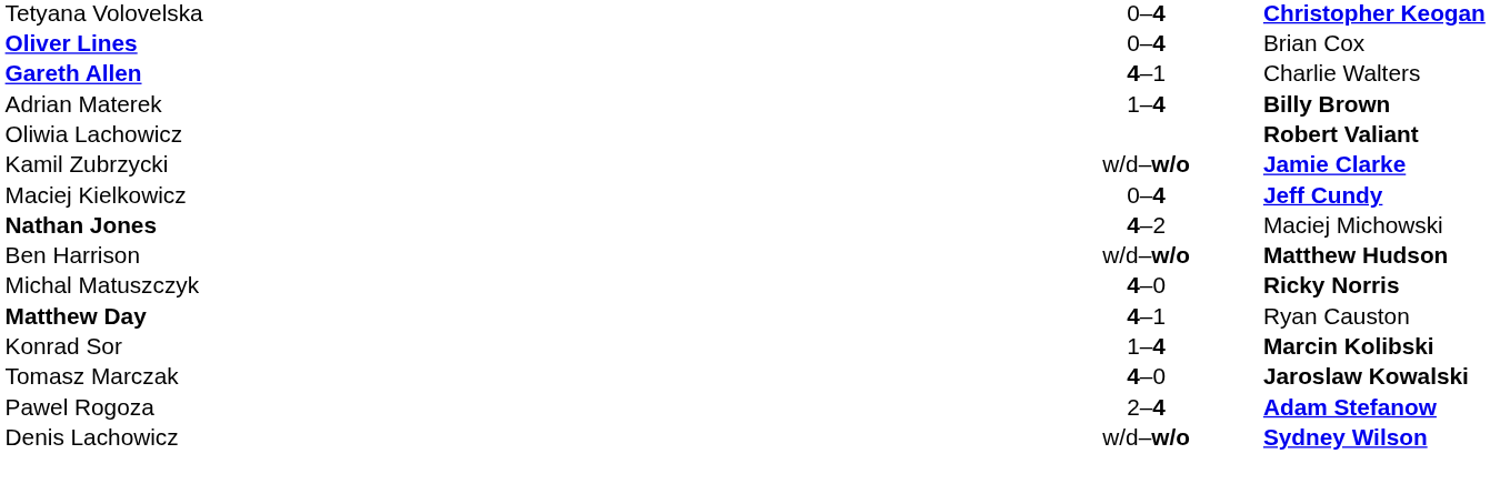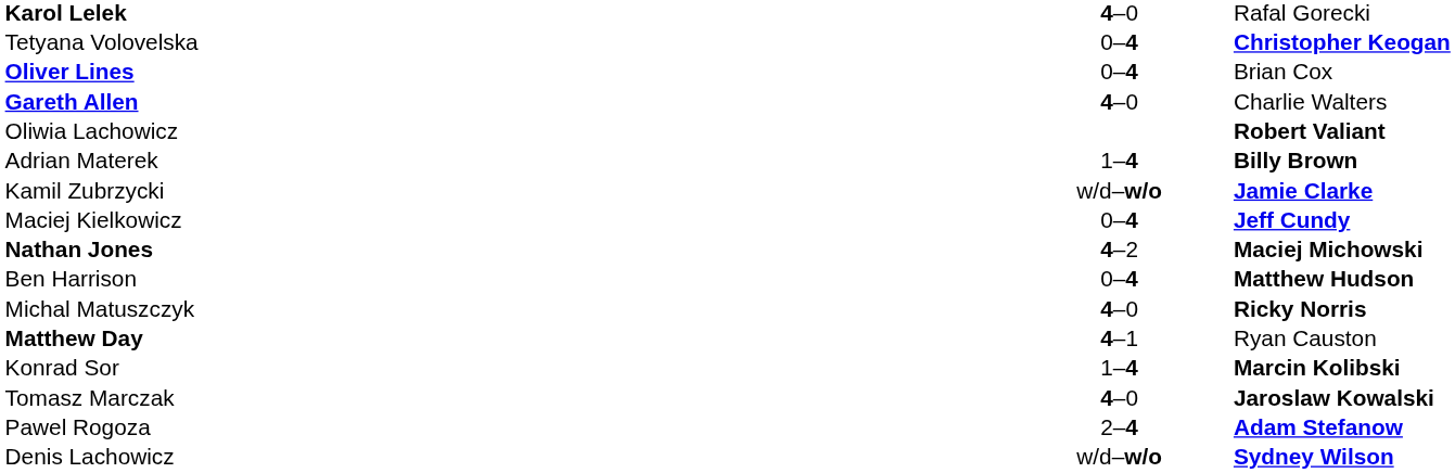 <table width="100%" cellspacing="1">
 <tr>
 <th width=45%></th>
 <th width=10%></th>
 <th width=45%></th>
+</tr>
+<tr>
+<td> <strong>Karol Lelek</strong></td>
+<td align="center"><strong>4</strong>–0</td>
+<td> Rafal Gorecki</td>
 </tr>
 <tr>
 <td> Tetyana Volovelska</td>
 <td align="center">0–<strong>4</strong></td>
 <td> <strong><a href='#'>Christopher Keogan</a></strong></td>
 </tr>
 <tr>
 <td> <strong><a href='#'>Oliver Lines</a></strong></td>
 <td align="center">0–<strong>4</strong></td>
 <td> Brian Cox</td>
 </tr>
 <tr>
 <td> <strong><a href='#'>Gareth Allen</a></strong></td>
-<td align="center"><strong>4</strong>–1</td>
+<td align="center"><strong>4</strong>–0</td>
 <td> Charlie Walters</td>
+</tr>
+<tr>
+<td> Oliwia Lachowicz</td>
+<td align="center"></td>
+<td> <strong>Robert Valiant</strong></td>
 </tr>
 <tr>
 <td> Adrian Materek</td>
 <td align="center">1–<strong>4</strong></td>
 <td> <strong>Billy Brown</strong></td>
-</tr>
-<tr>
-<td> Oliwia Lachowicz</td>
-<td align="center"></td>
-<td> <strong>Robert Valiant</strong></td>
 </tr>
 <tr>
 <td> Kamil Zubrzycki</td>
 <td align="center">w/d–<strong>w/o</strong></td>
 <td> <strong><a href='#'>Jamie Clarke</a></strong></td>
 </tr>
 <tr>
 <td> Maciej Kielkowicz</td>
 <td align="center">0–<strong>4</strong></td>
 <td> <strong><a href='#'>Jeff Cundy</a></strong></td>
 </tr>
 <tr>
 <td> <strong>Nathan Jones</strong></td>
 <td align="center"><strong>4</strong>–2</td>
-<td> Maciej Michowski</td>
+<td><strong> Maciej Michowski</strong></td>
 </tr>
 <tr>
 <td> Ben Harrison</td>
-<td align="center">w/d–<strong>w/o</strong></td>
+<td align="center">0–<strong>4</strong></td>
 <td> <strong>Matthew Hudson</strong></td>
 </tr>
 <tr>
 <td> Michal Matuszczyk</td>
 <td align="center"><strong>4</strong>–0</td>
 <td> <strong>Ricky Norris</strong></td>
 </tr>
 <tr>
 <td> <strong>Matthew Day</strong></td>
 <td align="center"><strong>4</strong>–1</td>
 <td> Ryan Causton</td>
 </tr>
 <tr>
 <td> Konrad Sor</td>
 <td align="center">1–<strong>4</strong></td>
 <td> <strong>Marcin Kolibski</strong></td>
 </tr>
 <tr>
 <td> Tomasz Marczak</td>
 <td align="center"><strong>4</strong>–0</td>
 <td> <strong>Jaroslaw Kowalski</strong></td>
 </tr>
 <tr>
 <td> Pawel Rogoza</td>
 <td align="center">2–<strong>4</strong></td>
 <td> <strong><a href='#'>Adam Stefanow</a></strong></td>
 </tr>
 <tr>
 <td> Denis Lachowicz</td>
 <td align="center">w/d–<strong>w/o</strong></td>
 <td> <strong><a href='#'>Sydney Wilson</a></strong></td>
 </tr>
 </table>
